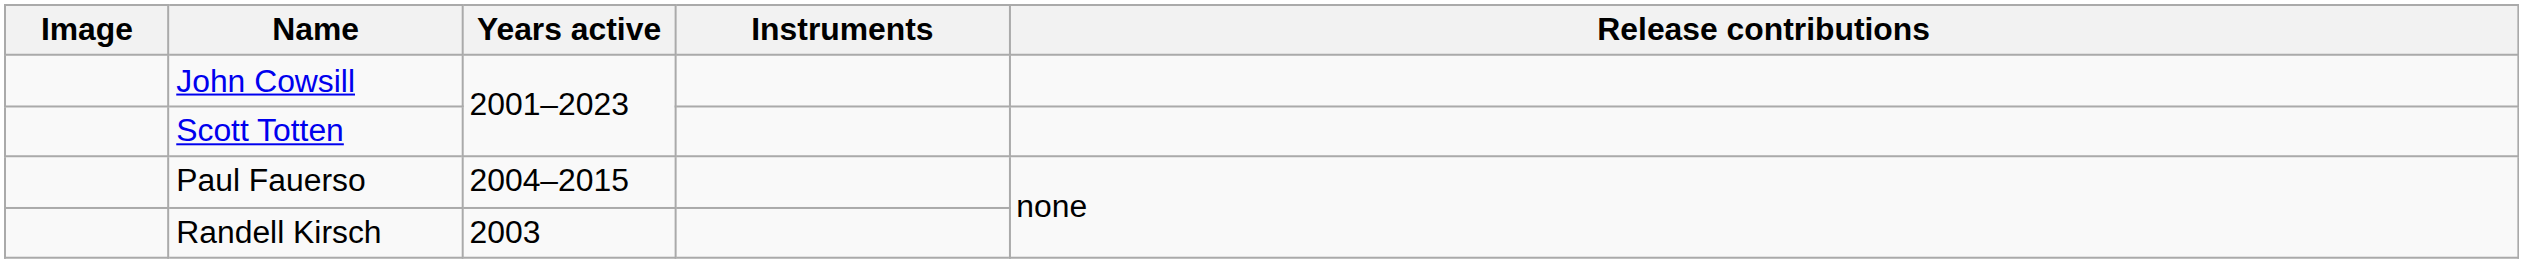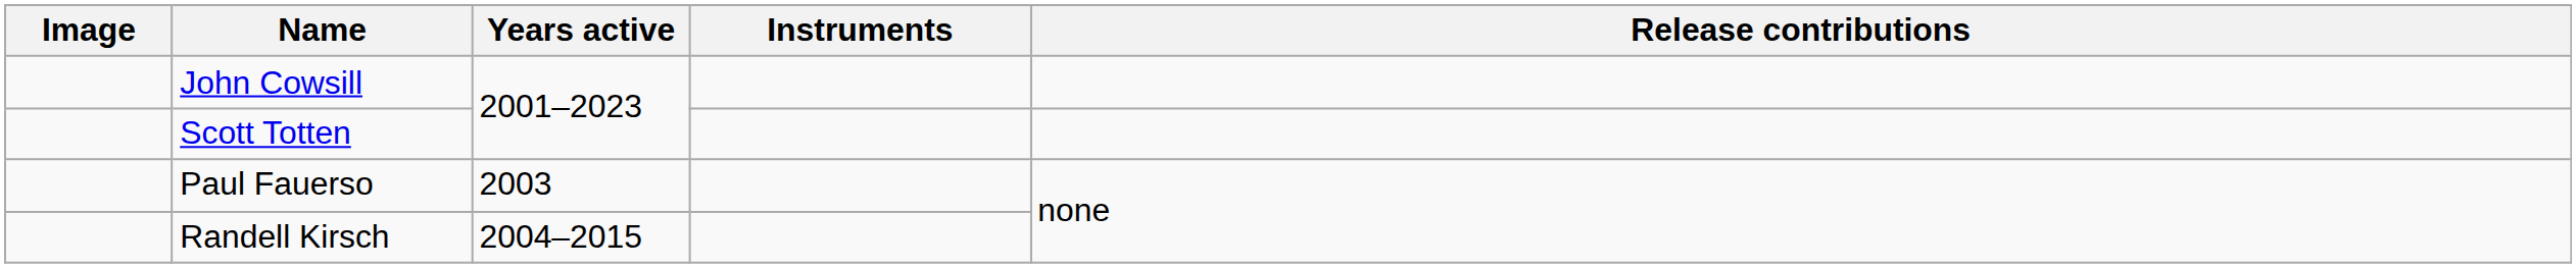 <table class="wikitable" width="100%" border="1">
 <tr>
 <th width="75">Image</th>
 <th width="140">Name</th>
 <th width="100">Years active</th>
 <th width="160">Instruments</th>
 <th>Release contributions</th>
 </tr>
 <tr>
 <td></td>
 <td><a href='#'>John Cowsill</a></td>
 <td rowspan="2">2001–2023 </td>
 <td></td>
 <td></td>
 </tr>
 <tr>
 <td></td>
 <td><a href='#'>Scott Totten</a></td>
 <td></td>
 <td></td>
 </tr>
 <tr>
 <td></td>
 <td>Paul Fauerso</td>
-<td>2004–2015 </td>
+<td>2003</td>
 <td></td>
 <td rowspan="2">none</td>
 </tr>
 <tr>
 <td></td>
 <td>Randell Kirsch</td>
-<td>2003</td>
+<td>2004–2015 </td>
 <td></td>
 </tr>
 </table>
